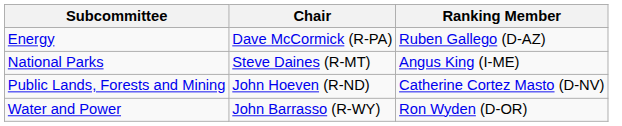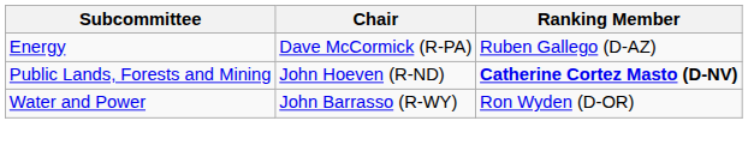 <table class=wikitable>
 <tr>
 <th>Subcommittee</th>
 <th>Chair</th>
 <th>Ranking Member</th>
 </tr>
 <tr>
 <td><a href='#'>Energy</a></td>
 <td><a href='#'>Dave McCormick</a> (R-PA)</td>
 <td><a href='#'>Ruben Gallego</a> (D-AZ)</td>
 </tr>
 <tr>
-<td><a href='#'>National Parks</a></td>
-<td><a href='#'>Steve Daines</a> (R-MT)</td>
-<td><a href='#'>Angus King</a> (I-ME)</td>
-</tr>
-<tr>
 <td><a href='#'>Public Lands, Forests and Mining</a></td>
 <td><a href='#'>John Hoeven</a> (R-ND)</td>
-<td><a href='#'>Catherine Cortez Masto</a> (D-NV)</td>
+<td><strong><a href='#'>Catherine Cortez Masto</a> (D-NV)</strong></td>
 </tr>
 <tr>
 <td><a href='#'>Water and Power</a></td>
 <td><a href='#'>John Barrasso</a> (R-WY)</td>
 <td><a href='#'>Ron Wyden</a> (D-OR)</td>
 </tr>
 </table>
